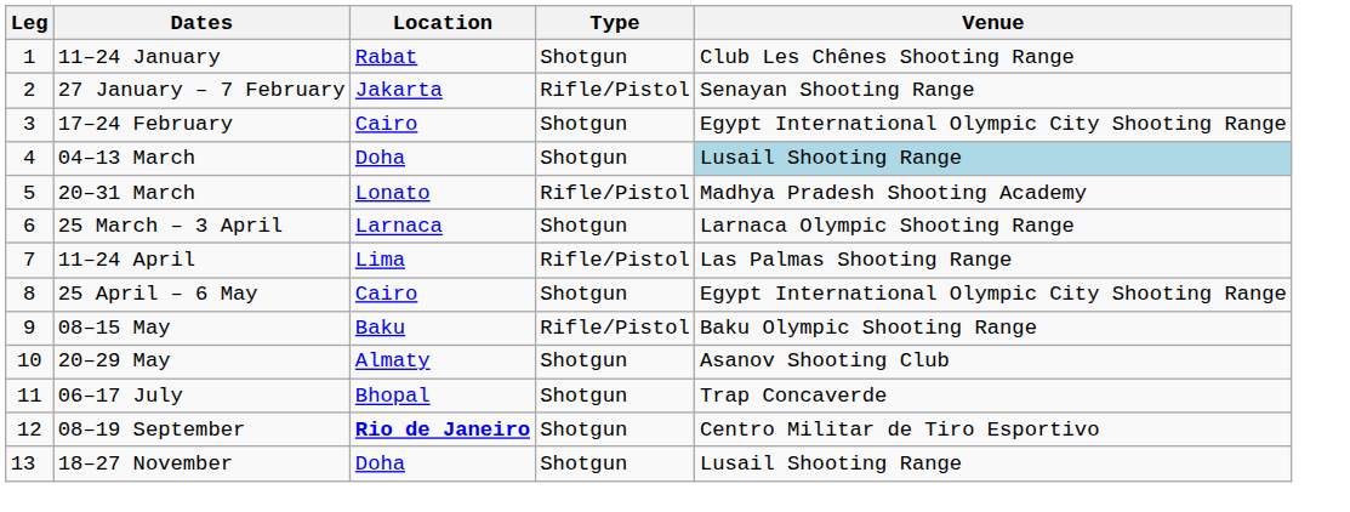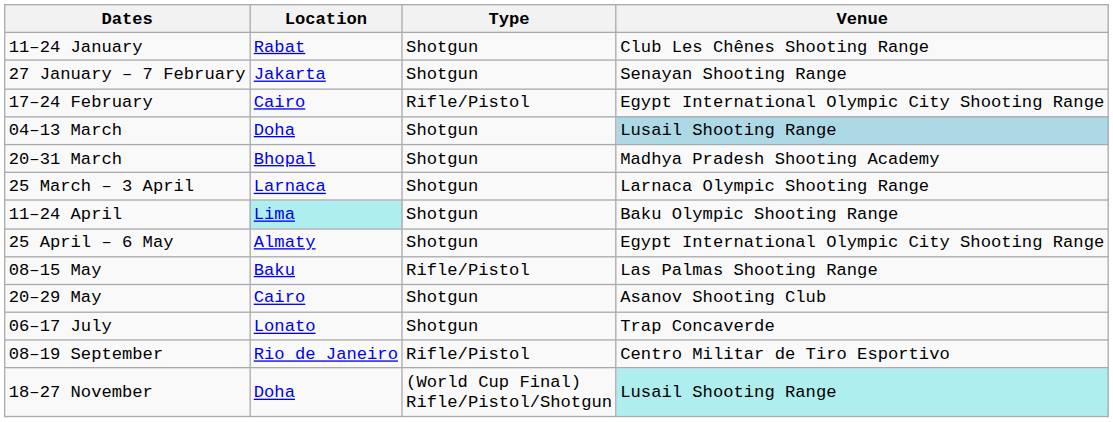 <table class=wikitable>
 <tr>
-<th>Leg</th>
 <th>Dates</th>
 <th>Location</th>
 <th>Type</th>
 <th>Venue</th>
 </tr>
 <tr>
-<td align=center>1</td>
 <td>11–24 January</td>
 <td> <a href='#'>Rabat</a></td>
 <td>Shotgun</td>
 <td>Club Les Chênes Shooting Range</td>
 </tr>
 <tr>
-<td align=center>2</td>
 <td>27 January – 7 February</td>
 <td> <a href='#'>Jakarta</a></td>
-<td>Rifle/Pistol</td>
+<td>Shotgun</td>
 <td>Senayan Shooting Range</td>
 </tr>
 <tr>
-<td align=center>3</td>
 <td>17–24 February</td>
 <td> <a href='#'>Cairo</a></td>
-<td>Shotgun</td>
+<td>Rifle/Pistol</td>
 <td>Egypt International Olympic City Shooting Range</td>
 </tr>
 <tr>
-<td align=center>4</td>
 <td>04–13 March</td>
 <td> <a href='#'>Doha</a></td>
 <td>Shotgun</td>
 <td style="background: lightblue;">Lusail Shooting Range</td>
 </tr>
 <tr>
-<td align=center>5</td>
 <td>20–31 March</td>
-<td> <a href='#'>Lonato</a></td>
-<td>Rifle/Pistol</td>
+<td> <a href='#'>Bhopal</a></td>
+<td>Shotgun</td>
 <td>Madhya Pradesh Shooting Academy</td>
 </tr>
 <tr>
-<td align=center>6</td>
 <td>25 March – 3 April</td>
 <td> <a href='#'>Larnaca</a></td>
 <td>Shotgun</td>
 <td>Larnaca Olympic Shooting Range</td>
 </tr>
 <tr>
-<td align=center>7</td>
 <td>11–24 April</td>
-<td> <a href='#'>Lima</a></td>
+<td style="background: paleturquoise;"> <a href='#'>Lima</a></td>
+<td>Shotgun</td>
+<td>Baku Olympic Shooting Range</td>
+</tr>
+<tr>
+<td>25 April – 6 May</td>
+<td> <a href='#'>Almaty</a></td>
+<td>Shotgun</td>
+<td>Egypt International Olympic City Shooting Range</td>
+</tr>
+<tr>
+<td>08–15 May</td>
+<td> <a href='#'>Baku</a></td>
 <td>Rifle/Pistol</td>
 <td>Las Palmas Shooting Range</td>
 </tr>
 <tr>
-<td align=center>8</td>
-<td>25 April – 6 May</td>
+<td>20–29 May</td>
 <td> <a href='#'>Cairo</a></td>
-<td>Shotgun</td>
-<td>Egypt International Olympic City Shooting Range</td>
-</tr>
-<tr>
-<td align=center>9</td>
-<td>08–15 May</td>
-<td> <a href='#'>Baku</a></td>
-<td>Rifle/Pistol</td>
-<td>Baku Olympic Shooting Range</td>
-</tr>
-<tr>
-<td align=center>10</td>
-<td>20–29 May</td>
-<td> <a href='#'>Almaty</a></td>
 <td>Shotgun</td>
 <td>Asanov Shooting Club</td>
 </tr>
 <tr>
-<td align=center>11</td>
 <td>06–17 July</td>
-<td> <a href='#'>Bhopal</a></td>
+<td> <a href='#'>Lonato</a></td>
 <td>Shotgun</td>
 <td>Trap Concaverde</td>
 </tr>
 <tr>
-<td align=center>12</td>
 <td>08–19 September</td>
-<td><strong> <a href='#'>Rio de Janeiro</a></strong></td>
-<td>Shotgun</td>
+<td> <a href='#'>Rio de Janeiro</a></td>
+<td>Rifle/Pistol</td>
 <td>Centro Militar de Tiro Esportivo</td>
 </tr>
 <tr>
-<td>13</td>
 <td>18–27 November</td>
 <td> <a href='#'>Doha</a></td>
-<td>Shotgun</td>
-<td>Lusail Shooting Range</td>
+<td>(World Cup Final)<br>Rifle/Pistol/Shotgun</td>
+<td style="background: paleturquoise;">Lusail Shooting Range</td>
 </tr>
 </table>
